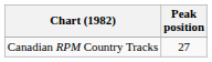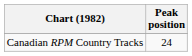 <table class="wikitable sortable">
 <tr>
 <th align="left">Chart (1982)</th>
 <th align="center">Peak<br>position</th>
 </tr>
 <tr>
 </tr>
 <tr>
 <td align="left">Canadian <em>RPM</em> Country Tracks</td>
-<td align="center">27</td>
+<td align="center">24</td>
 </tr>
 </table>
